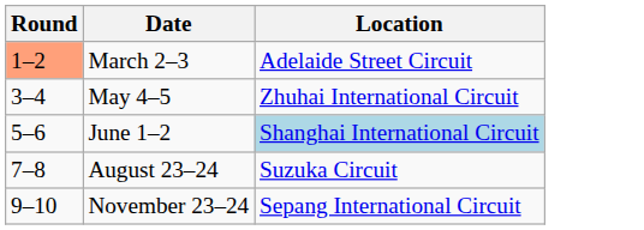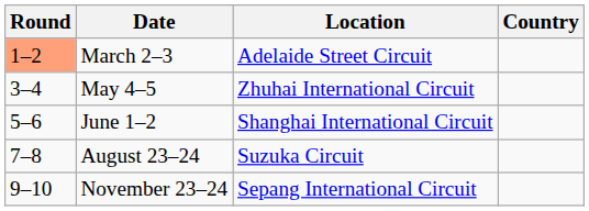 <table class="wikitable">
 <tr>
 <th>Round</th>
 <th>Date</th>
 <th>Location</th>
+<th>Country</th>
 </tr>
 <tr>
 <td style="background: lightsalmon;">1–2</td>
 <td>March 2–3</td>
 <td><a href='#'>Adelaide Street Circuit</a></td>
+<td></td>
 </tr>
 <tr>
 <td>3–4</td>
 <td>May 4–5</td>
 <td><a href='#'>Zhuhai International Circuit</a></td>
+<td></td>
 </tr>
 <tr>
 <td>5–6</td>
 <td>June 1–2</td>
-<td style="background: lightblue;"><a href='#'>Shanghai International Circuit</a></td>
+<td><a href='#'>Shanghai International Circuit</a></td>
+<td></td>
 </tr>
 <tr>
 <td>7–8</td>
 <td>August 23–24</td>
 <td><a href='#'>Suzuka Circuit</a></td>
+<td></td>
 </tr>
 <tr>
 <td>9–10</td>
 <td>November 23–24</td>
 <td><a href='#'>Sepang International Circuit</a></td>
+<td></td>
 </tr>
 </table>
